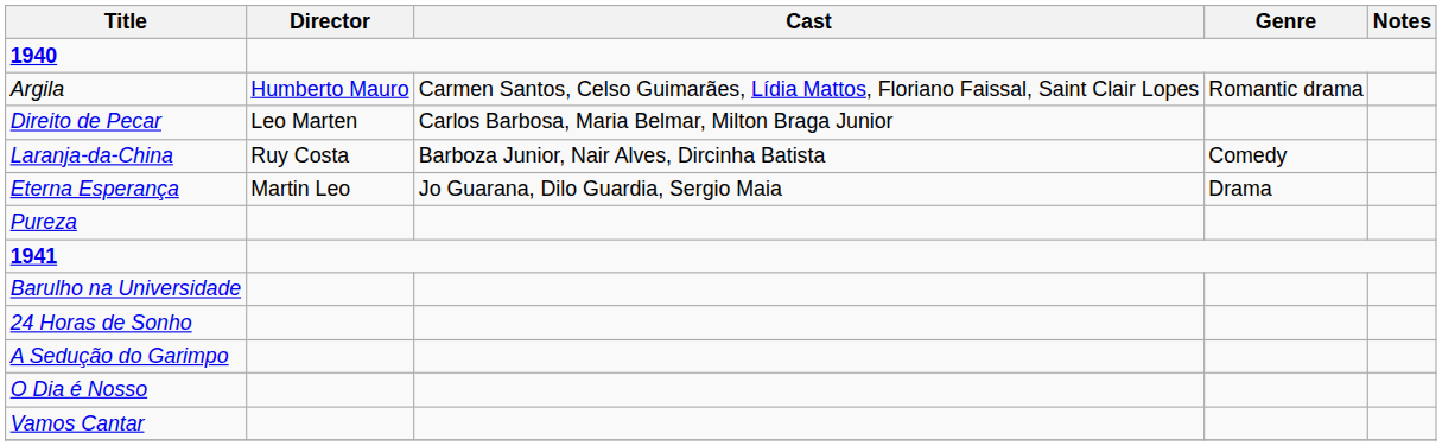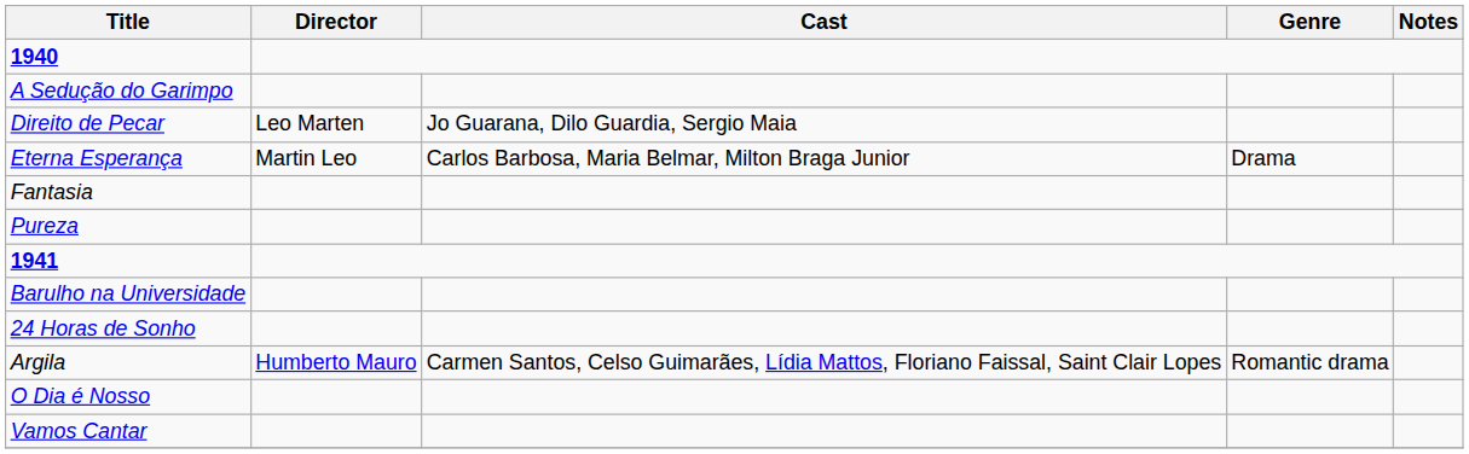 <table class="wikitable">
 <tr>
 <th>Title</th>
 <th>Director</th>
 <th>Cast</th>
 <th>Genre</th>
 <th>Notes</th>
 </tr>
 <tr>
 <td><strong><a href='#'>1940</a></strong></td>
 </tr>
 <tr>
-<td><em>Argila</em></td>
-<td><a href='#'>Humberto Mauro</a></td>
-<td>Carmen Santos, Celso Guimarães, <a href='#'>Lídia Mattos</a>, Floriano Faissal, Saint Clair Lopes</td>
-<td>Romantic drama</td>
+<td><em><a href='#'>A Sedução do Garimpo</a></em></td>
+<td></td>
+<td></td>
+<td></td>
 <td></td>
 </tr>
 <tr>
 <td><em><a href='#'>Direito de Pecar</a></em></td>
 <td>Leo Marten</td>
-<td>Carlos Barbosa, Maria Belmar, Milton Braga Junior</td>
+<td>Jo Guarana, Dilo Guardia, Sergio Maia</td>
 <td></td>
-<td></td>
-</tr>
-<tr>
-<td><em><a href='#'>Laranja-da-China</a></em></td>
-<td>Ruy Costa</td>
-<td>Barboza Junior, Nair Alves, Dircinha Batista</td>
-<td>Comedy</td>
 <td></td>
 </tr>
 <tr>
 <td><em><a href='#'>Eterna Esperança</a></em></td>
 <td>Martin Leo</td>
-<td>Jo Guarana, Dilo Guardia, Sergio Maia</td>
+<td>Carlos Barbosa, Maria Belmar, Milton Braga Junior</td>
 <td>Drama</td>
+<td></td>
+</tr>
+<tr>
+<td><em>Fantasia</em></td>
+<td></td>
+<td></td>
+<td></td>
 <td></td>
 </tr>
 <tr>
 <td><em><a href='#'>Pureza</a></em></td>
 <td></td>
 <td></td>
 <td></td>
 <td></td>
 </tr>
 <tr>
 <td><strong><a href='#'>1941</a></strong></td>
 </tr>
 <tr>
 <td><em><a href='#'>Barulho na Universidade</a></em></td>
 <td></td>
 <td></td>
 <td></td>
 <td></td>
 </tr>
 <tr>
 <td><em><a href='#'>24 Horas de Sonho</a></em></td>
 <td></td>
 <td></td>
 <td></td>
 <td></td>
 </tr>
 <tr>
-<td><em><a href='#'>A Sedução do Garimpo</a></em></td>
-<td></td>
-<td></td>
-<td></td>
+<td><em>Argila</em></td>
+<td><a href='#'>Humberto Mauro</a></td>
+<td>Carmen Santos, Celso Guimarães, <a href='#'>Lídia Mattos</a>, Floriano Faissal, Saint Clair Lopes</td>
+<td>Romantic drama</td>
 <td></td>
 </tr>
 <tr>
 <td><em><a href='#'>O Dia é Nosso</a></em></td>
 <td></td>
 <td></td>
 <td></td>
 <td></td>
 </tr>
 <tr>
 <td><em><a href='#'>Vamos Cantar</a></em></td>
 <td></td>
 <td></td>
 <td></td>
 <td></td>
 </tr>
 <tr>
 </tr>
 </table>
